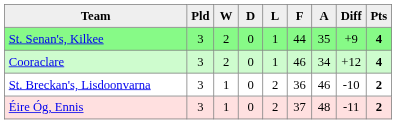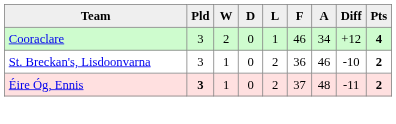 <table style=border-collapse:collapse border=1 cellspacing=0 cellpadding=5>
 <tr align=center bgcolor=#efefef>
 <th width=220>Team</th>
 <th width=20>Pld</th>
 <th width=20>W</th>
 <th width=20>D</th>
 <th width=20>L</th>
 <th width=20>F</th>
 <th width=20>A</th>
 <th width=20>Diff</th>
 <th width=20>Pts</th>
-</tr>
-<tr align=center style="background:#87FA87;">
-<td style="text-align:left;"> <a href='#'>St. Senan's, Kilkee</a></td>
-<td>3</td>
-<td>2</td>
-<td>0</td>
-<td>1</td>
-<td>44</td>
-<td>35</td>
-<td>+9</td>
-<td><strong>4</strong></td>
 </tr>
 <tr align=center style="background:#CEFCCE;">
 <td style="text-align:left;"> <a href='#'>Cooraclare</a></td>
 <td>3</td>
 <td>2</td>
 <td>0</td>
 <td>1</td>
 <td>46</td>
 <td>34</td>
 <td>+12</td>
 <td><strong>4</strong></td>
 </tr>
 <tr align=center style="background:#FFFFFF;">
 <td style="text-align:left;"> <a href='#'>St. Breckan's, Lisdoonvarna</a></td>
 <td>3</td>
 <td>1</td>
 <td>0</td>
 <td>2</td>
 <td>36</td>
 <td>46</td>
 <td>-10</td>
 <td><strong>2</strong></td>
 </tr>
 <tr align=center style="background:#FFE0E0;">
 <td style="text-align:left;"> <a href='#'>Éire Óg, Ennis</a></td>
-<td>3</td>
+<td><strong>3</strong></td>
 <td>1</td>
 <td>0</td>
 <td>2</td>
 <td>37</td>
 <td>48</td>
 <td>-11</td>
 <td><strong>2</strong></td>
 </tr>
 </table>
